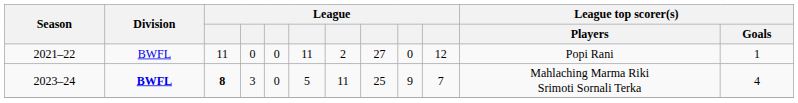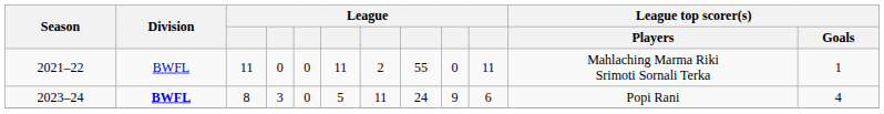 <table class="wikitable sortable" style="text-align: center; font-size: 95%; width: 1000px"">
 <tr>
 <th rowspan="2">Season</th>
 <th rowspan="2"><strong>Division</strong></th>
 <th colspan="8">League</th>
 <th colspan="2">League top scorer(s)</th>
 </tr>
 <tr>
 <th></th>
 <th></th>
 <th></th>
 <th></th>
 <th></th>
 <th></th>
 <th></th>
 <th></th>
 <th>Players</th>
 <th>Goals</th>
 </tr>
 <tr>
 <td>2021–22</td>
 <td><a href='#'>BWFL</a></td>
 <td>11</td>
 <td>0</td>
 <td>0</td>
 <td>11</td>
 <td>2</td>
-<td>27</td>
+<td>55</td>
 <td>0</td>
-<td>12</td>
-<td> Popi Rani</td>
+<td>11</td>
+<td> Mahlaching Marma Riki<br> Srimoti Sornali Terka</td>
 <td>1</td>
 </tr>
 <tr>
 <td>2023–24</td>
 <td><strong><a href='#'>BWFL</a></strong></td>
-<td><strong>8</strong></td>
+<td>8</td>
 <td>3</td>
 <td>0</td>
 <td>5</td>
 <td>11</td>
-<td>25</td>
+<td>24</td>
 <td>9</td>
-<td>7</td>
-<td> Mahlaching Marma Riki<br> Srimoti Sornali Terka</td>
+<td>6</td>
+<td> Popi Rani</td>
 <td>4</td>
 </tr>
 <tr>
 </tr>
 </table>
